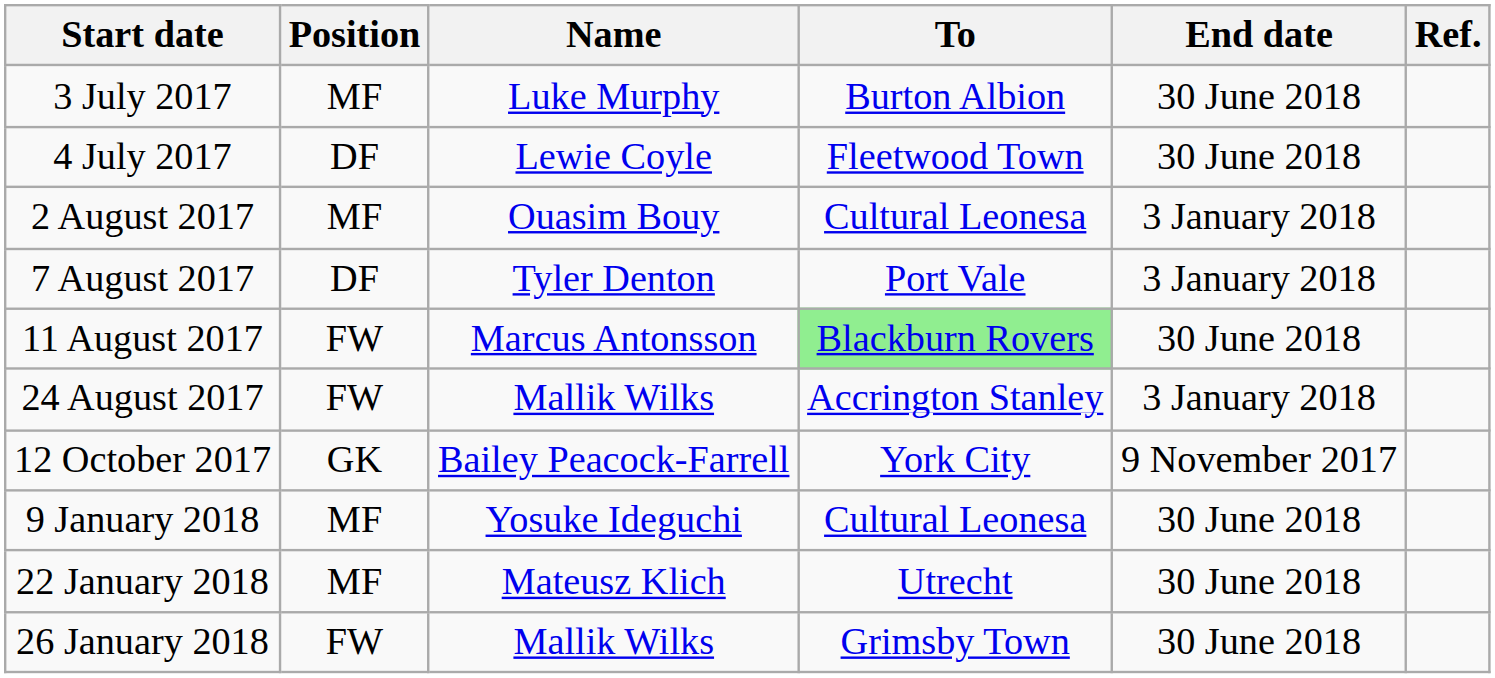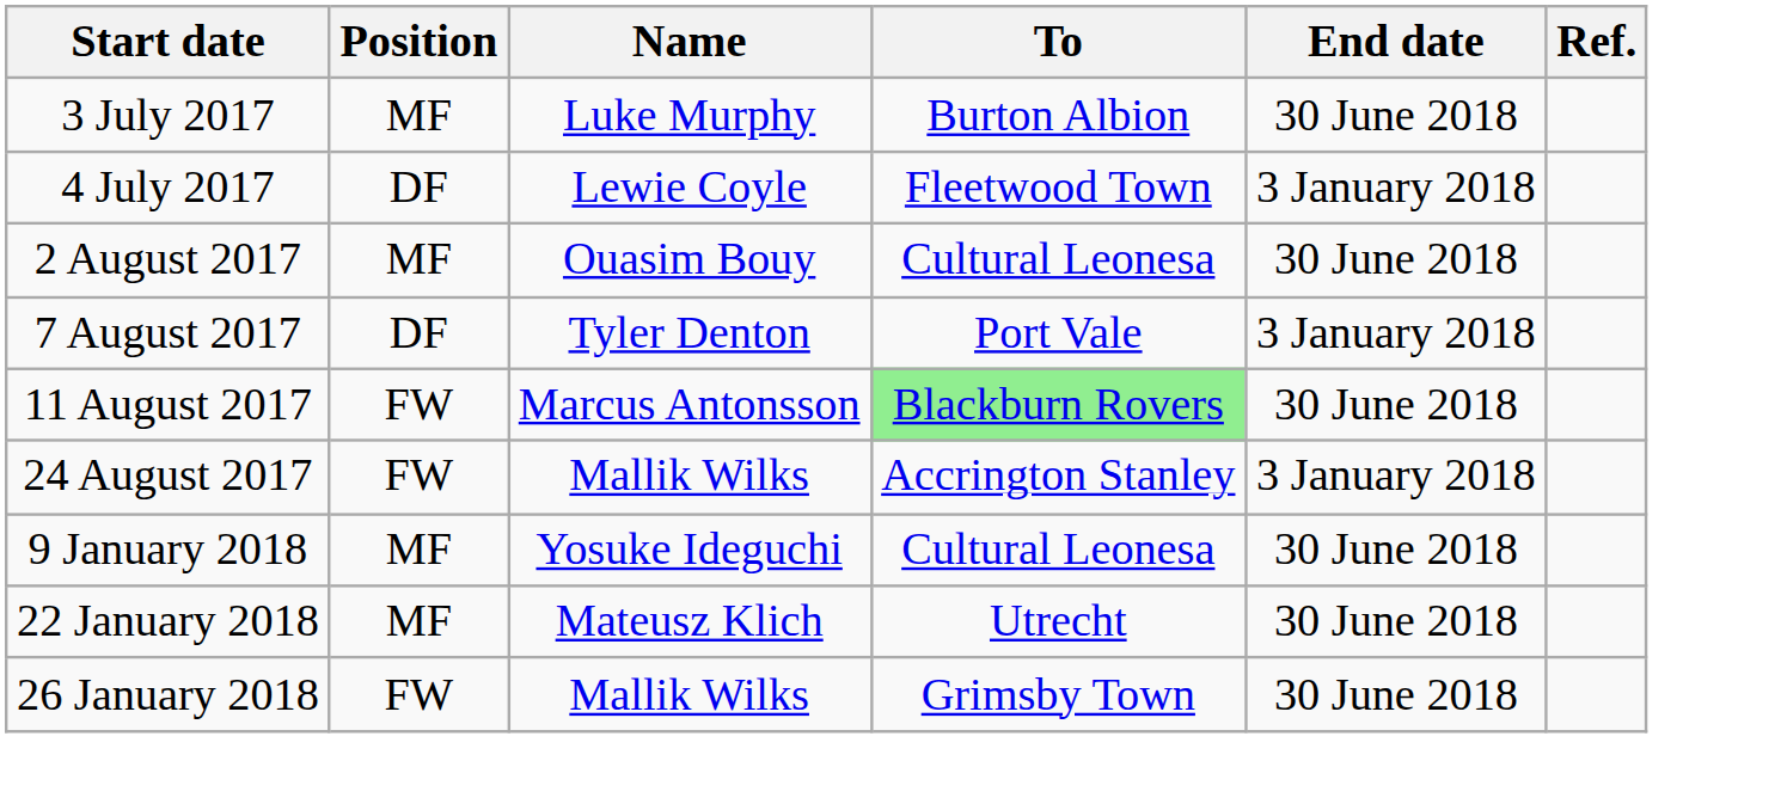 <table class="wikitable" style="text-align:center;">
 <tr>
 <th>Start date</th>
 <th>Position</th>
 <th>Name</th>
 <th>To</th>
 <th>End date</th>
 <th>Ref.</th>
 </tr>
 <tr>
 <td>3 July 2017</td>
 <td>MF</td>
 <td><a href='#'>Luke Murphy</a></td>
 <td><a href='#'>Burton Albion</a></td>
 <td>30 June 2018</td>
 <td></td>
 </tr>
 <tr>
 <td>4 July 2017</td>
 <td>DF</td>
 <td><a href='#'>Lewie Coyle</a></td>
 <td><a href='#'>Fleetwood Town</a></td>
-<td>30 June 2018</td>
+<td>3 January 2018</td>
 <td></td>
 </tr>
 <tr>
 <td>2 August 2017</td>
 <td>MF</td>
 <td><a href='#'>Ouasim Bouy</a></td>
 <td><a href='#'>Cultural Leonesa</a></td>
-<td>3 January 2018</td>
+<td>30 June 2018</td>
 <td></td>
 </tr>
 <tr>
 <td>7 August 2017</td>
 <td>DF</td>
 <td><a href='#'>Tyler Denton</a></td>
 <td><a href='#'>Port Vale</a></td>
 <td>3 January 2018</td>
 <td></td>
 </tr>
 <tr>
 <td>11 August 2017</td>
 <td>FW</td>
 <td><a href='#'>Marcus Antonsson</a></td>
 <td style="background: lightgreen;"><a href='#'>Blackburn Rovers</a></td>
 <td>30 June 2018</td>
 <td></td>
 </tr>
 <tr>
 <td>24 August 2017</td>
 <td>FW</td>
 <td><a href='#'>Mallik Wilks</a></td>
 <td><a href='#'>Accrington Stanley</a></td>
 <td>3 January 2018</td>
 <td></td>
 </tr>
 <tr>
-<td>12 October 2017</td>
-<td>GK</td>
-<td><a href='#'>Bailey Peacock-Farrell</a></td>
-<td><a href='#'>York City</a></td>
-<td>9 November 2017</td>
-<td></td>
-</tr>
-<tr>
 <td>9 January 2018</td>
 <td>MF</td>
 <td><a href='#'>Yosuke Ideguchi</a></td>
 <td><a href='#'>Cultural Leonesa</a></td>
 <td>30 June 2018</td>
 <td></td>
 </tr>
 <tr>
 <td>22 January 2018</td>
 <td>MF</td>
 <td><a href='#'>Mateusz Klich</a></td>
 <td><a href='#'>Utrecht</a></td>
 <td>30 June 2018</td>
 <td></td>
 </tr>
 <tr>
 <td>26 January 2018</td>
 <td>FW</td>
 <td><a href='#'>Mallik Wilks</a></td>
 <td><a href='#'>Grimsby Town</a></td>
 <td>30 June 2018</td>
 <td></td>
 </tr>
 </table>
